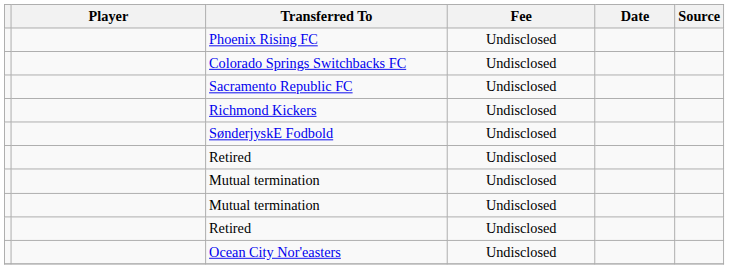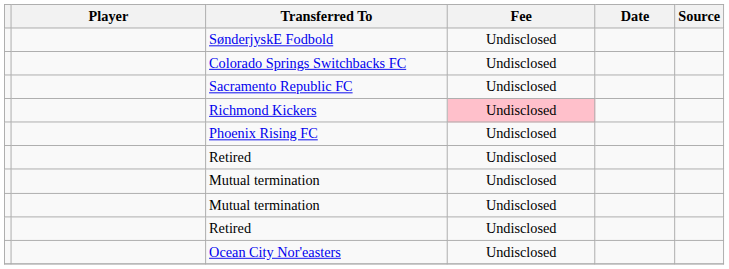 <table class="wikitable plainrowheaders sortable" style="font-size:95%">
 <tr>
 <th></th>
 <th scope="col" style="width:200px;">Player</th>
 <th scope="col" style="width:250px;">Transferred To</th>
 <th scope="col" style="width:150px;">Fee</th>
 <th scope="col" style="width:78px;">Date</th>
 <th>Source</th>
 </tr>
 <tr>
 <td align=center></td>
 <td></td>
-<td> <a href='#'>Phoenix Rising FC</a></td>
+<td> <a href='#'>SønderjyskE Fodbold</a></td>
 <td align=center>Undisclosed</td>
 <td align=center></td>
 <td align=center></td>
 </tr>
 <tr>
 <td align=center></td>
 <td></td>
 <td> <a href='#'>Colorado Springs Switchbacks FC</a></td>
 <td align=center>Undisclosed</td>
 <td align=center></td>
 <td align=center></td>
 </tr>
 <tr>
 <td align=center></td>
 <td></td>
 <td> <a href='#'>Sacramento Republic FC</a></td>
 <td align=center>Undisclosed</td>
 <td align=center></td>
 <td align=center></td>
 </tr>
 <tr>
 <td align=center></td>
 <td></td>
 <td> <a href='#'>Richmond Kickers</a></td>
-<td align=center>Undisclosed</td>
+<td align=center style="background: pink;">Undisclosed</td>
 <td align=center></td>
 <td align=center></td>
 </tr>
 <tr>
 <td align=center></td>
 <td></td>
-<td> <a href='#'>SønderjyskE Fodbold</a></td>
+<td> <a href='#'>Phoenix Rising FC</a></td>
 <td align=center>Undisclosed</td>
 <td align=center></td>
 <td align=center></td>
 </tr>
 <tr>
 <td align=center></td>
 <td></td>
 <td>Retired</td>
 <td align=center>Undisclosed</td>
 <td align=center></td>
 <td align=center></td>
 </tr>
 <tr>
 <td align=center></td>
 <td></td>
 <td>Mutual termination</td>
 <td align=center>Undisclosed</td>
 <td align=center></td>
 <td align=center></td>
 </tr>
 <tr>
 <td align=center></td>
 <td></td>
 <td>Mutual termination</td>
 <td align=center>Undisclosed</td>
 <td align=center></td>
 <td align=center></td>
 </tr>
 <tr>
 <td align=center></td>
 <td></td>
 <td>Retired</td>
 <td align=center>Undisclosed</td>
 <td align=center></td>
 <td align=center></td>
 </tr>
 <tr>
 <td align=center></td>
 <td></td>
 <td> <a href='#'>Ocean City Nor'easters</a></td>
 <td align=center>Undisclosed</td>
 <td align=center></td>
 <td align=center></td>
 </tr>
 <tr>
 </tr>
 </table>
